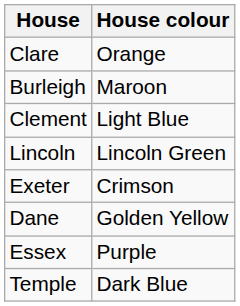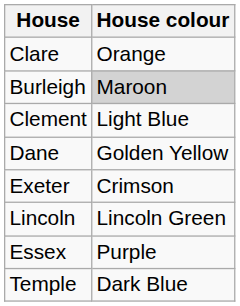 <table class="wikitable">
 <tr>
 <th>House</th>
 <th>House colour</th>
 </tr>
 <tr>
 <td>Clare</td>
 <td> Orange</td>
 </tr>
 <tr>
 <td>Burleigh</td>
-<td> Maroon</td>
+<td style="background: lightgrey;"> Maroon</td>
 </tr>
 <tr>
 <td>Clement</td>
 <td> Light Blue</td>
 </tr>
 <tr>
-<td>Lincoln</td>
-<td> Lincoln Green</td>
+<td>Dane</td>
+<td> Golden Yellow</td>
 </tr>
 <tr>
 <td>Exeter</td>
 <td> Crimson</td>
 </tr>
 <tr>
-<td>Dane</td>
-<td> Golden Yellow</td>
+<td>Lincoln</td>
+<td> Lincoln Green</td>
 </tr>
 <tr>
 <td>Essex</td>
 <td> Purple</td>
 </tr>
 <tr>
 <td>Temple</td>
 <td> Dark Blue</td>
 </tr>
 </table>
